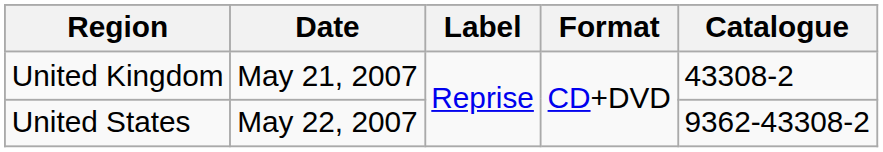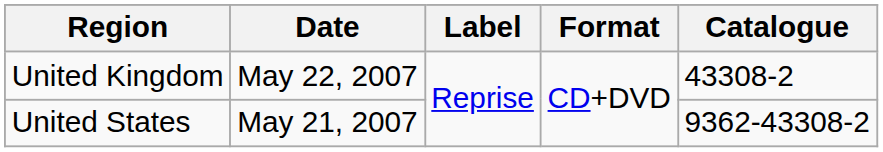 <table class="wikitable">
 <tr>
 <th>Region</th>
 <th>Date</th>
 <th>Label</th>
 <th>Format</th>
 <th>Catalogue</th>
 </tr>
 <tr>
 <td>United Kingdom</td>
-<td>May 21, 2007</td>
+<td>May 22, 2007</td>
 <td rowspan="2"><a href='#'>Reprise</a></td>
 <td rowspan="2"><a href='#'>CD</a>+DVD</td>
 <td>43308-2</td>
 </tr>
 <tr>
 <td>United States</td>
-<td>May 22, 2007</td>
+<td>May 21, 2007</td>
 <td>9362-43308-2</td>
 </tr>
 </table>
